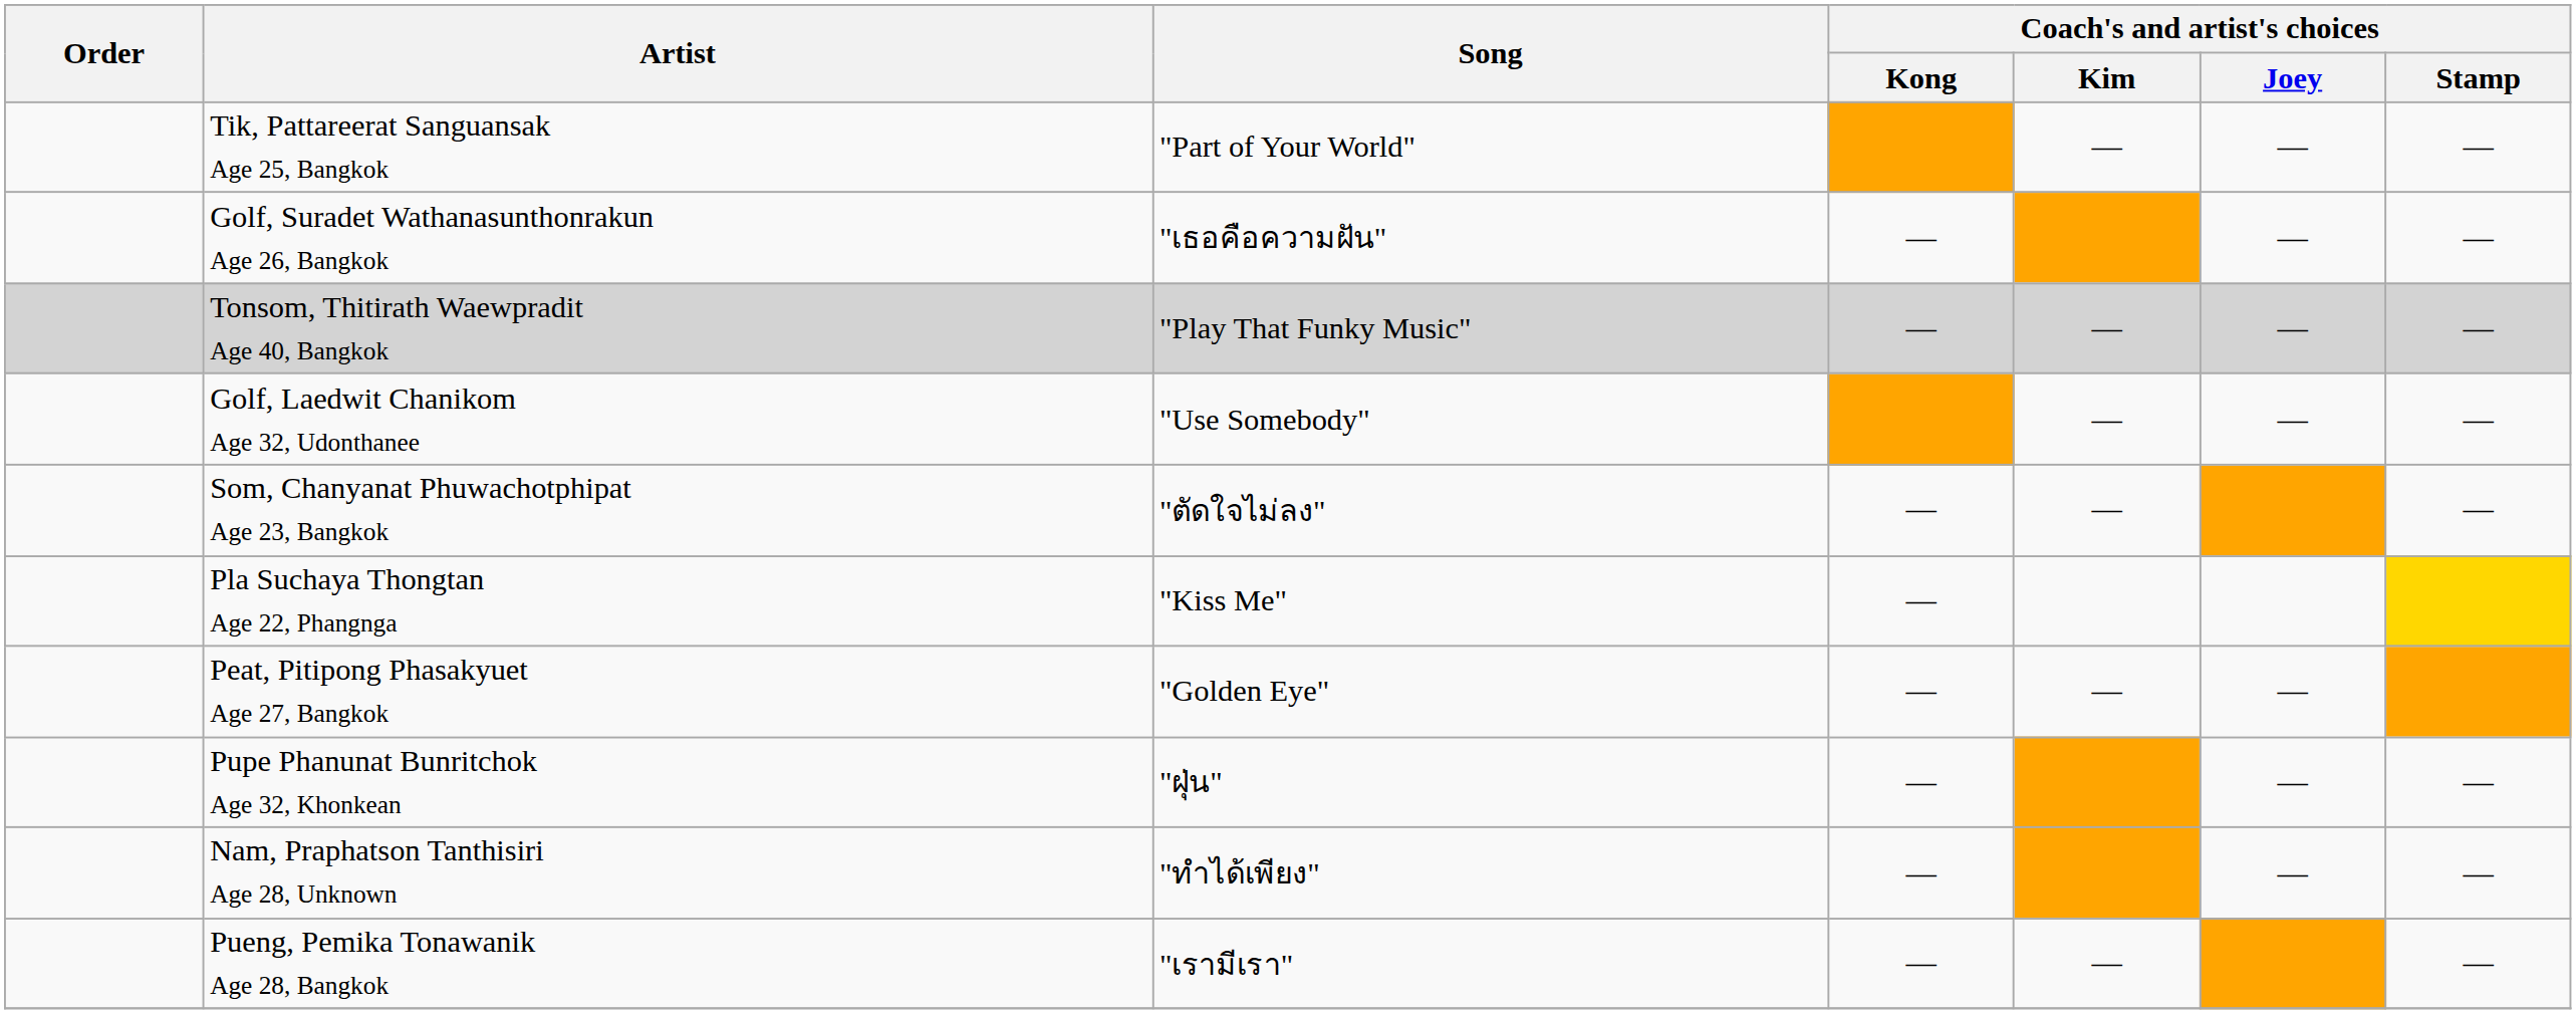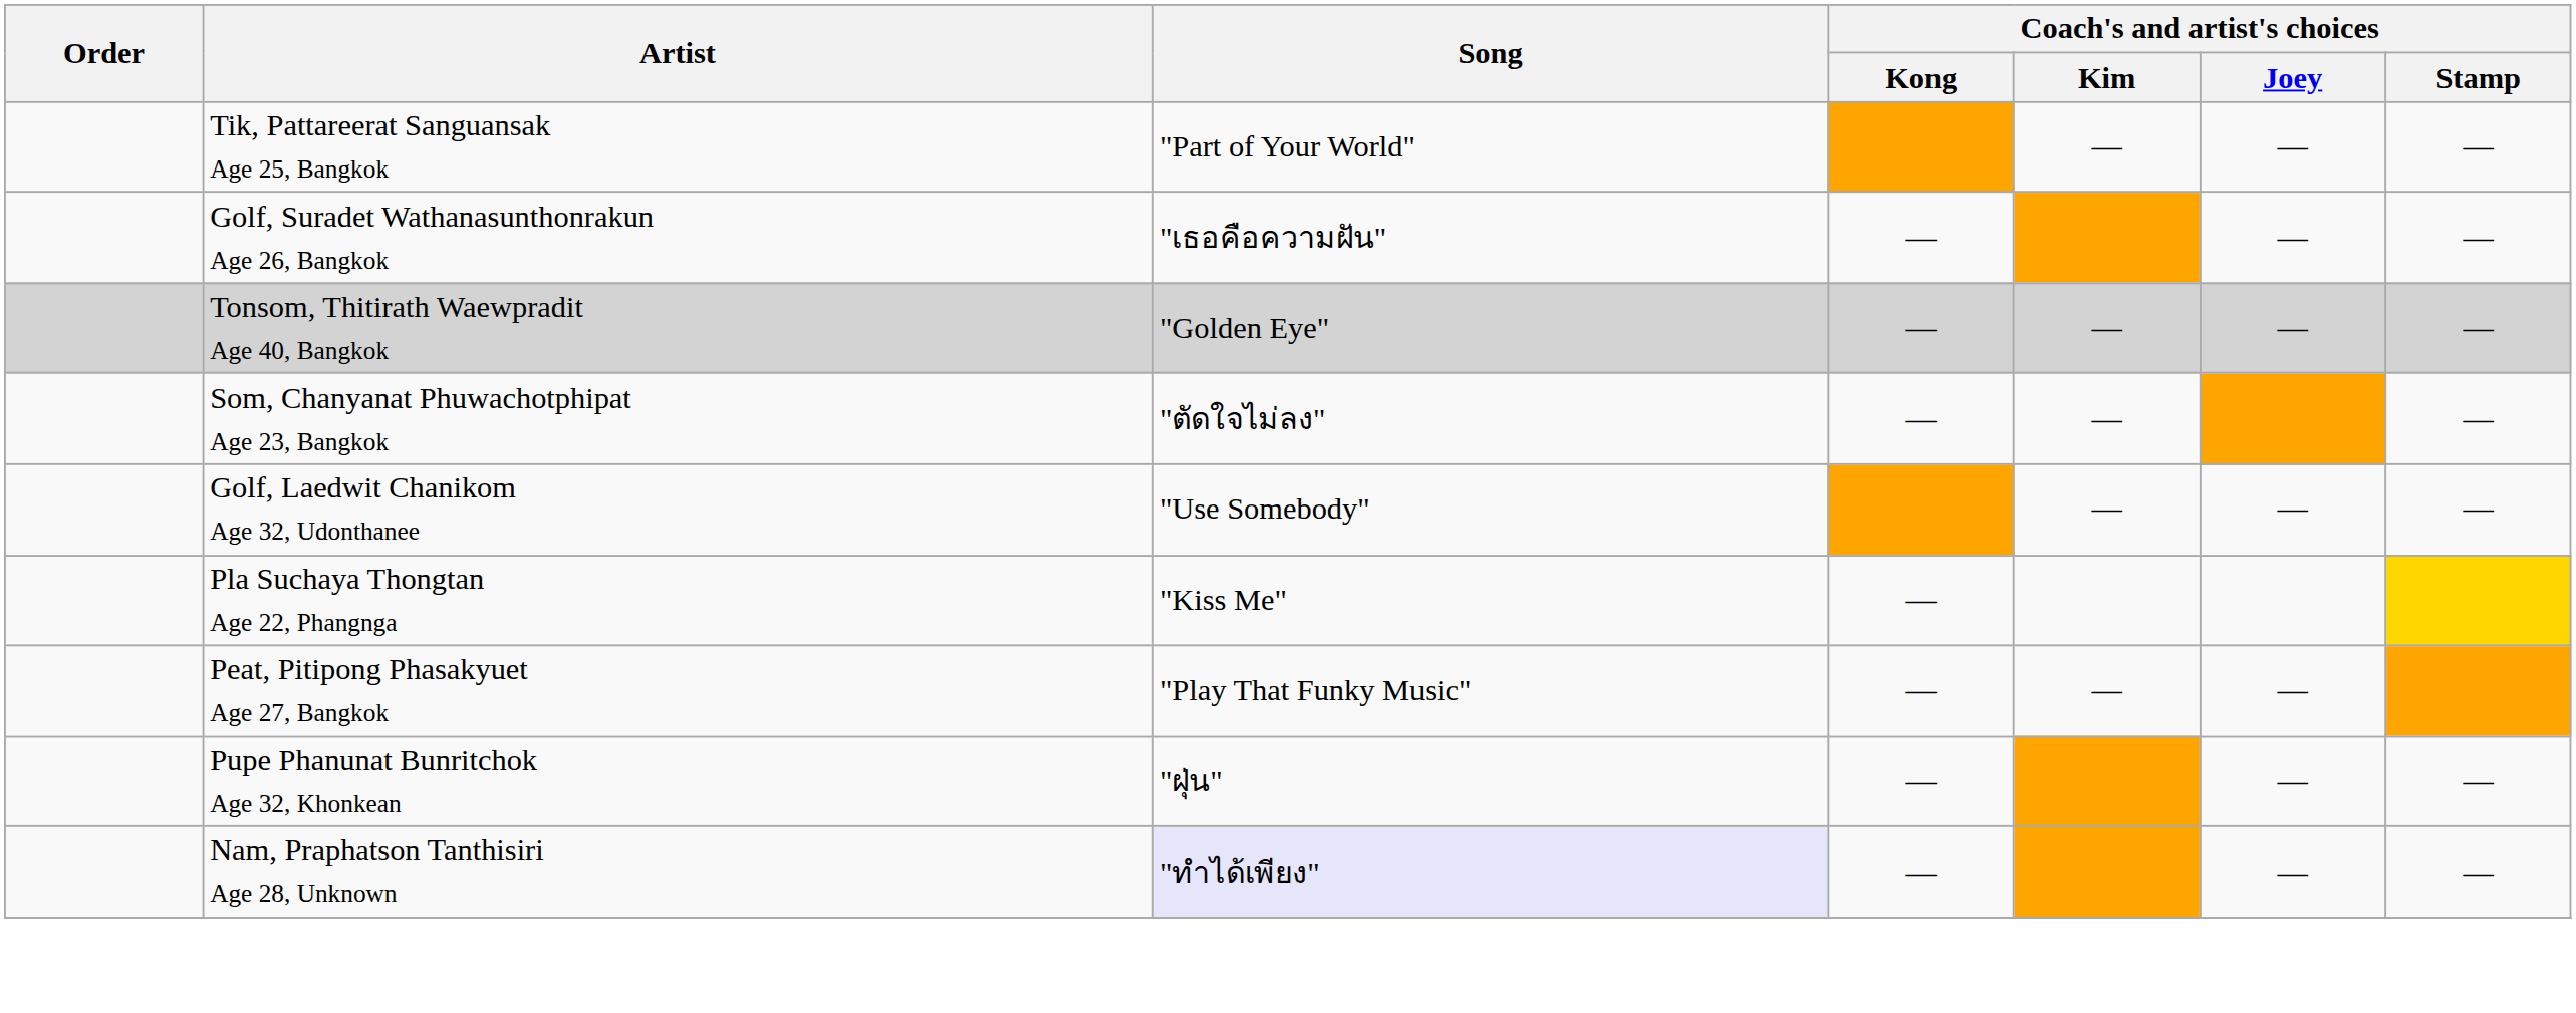 <table class="wikitable" style="width:85%;">
 <tr>
 <th rowspan="2">Order</th>
 <th rowspan="2">Artist</th>
 <th rowspan="2">Song</th>
 <th colspan="4">Coach's and artist's choices</th>
 </tr>
 <tr>
 <th width="90">Kong</th>
 <th width="90">Kim</th>
 <th width="90"><a href='#'>Joey</a></th>
 <th width="90">Stamp</th>
 </tr>
 <tr>
 <td></td>
 <td>Tik, Pattareerat  Sanguansak<br><sub>Age 25, Bangkok</sub></td>
 <td>"Part of Your World"</td>
 <td style = "background:orange;text-align:center;"><strong></strong></td>
 <td style = "text-align:center;">—</td>
 <td style = "text-align:center;">—</td>
 <td style = "text-align:center;">—</td>
 </tr>
 <tr>
 <td></td>
 <td>Golf, Suradet Wathanasunthonrakun<br><sub>Age 26, Bangkok</sub></td>
 <td>"เธอคือความฝัน"</td>
 <td style = "text-align:center;">—</td>
 <td style = "background:orange;text-align:center;"><strong></strong></td>
 <td style = "text-align:center;">—</td>
 <td style = "text-align:center;">—</td>
 </tr>
 <tr bgcolor=lightgrey>
 <td></td>
 <td>Tonsom, Thitirath Waewpradit<br><sub>Age 40, Bangkok</sub></td>
-<td>"Play That Funky Music"</td>
+<td>"Golden Eye"</td>
 <td style = "text-align:center;">—</td>
-<td style = "text-align:center;">—</td>
-<td style = "text-align:center;">—</td>
-<td style = "text-align:center;">—</td>
-</tr>
-<tr>
-<td></td>
-<td>Golf, Laedwit Chanikom<br><sub>Age 32, Udonthanee</sub></td>
-<td>"Use Somebody"</td>
-<td style = "background:orange;text-align:center;"><strong></strong></td>
 <td style = "text-align:center;">—</td>
 <td style = "text-align:center;">—</td>
 <td style = "text-align:center;">—</td>
 </tr>
 <tr>
 <td></td>
 <td>Som, Chanyanat Phuwachotphipat<br><sub>Age 23, Bangkok</sub></td>
 <td>"ตัดใจไม่ลง"</td>
 <td style = "text-align:center;">—</td>
 <td style = "text-align:center;">—</td>
 <td style = "background:orange;text-align:center;"><strong></strong></td>
 <td style = "text-align:center;">—</td>
 </tr>
 <tr>
 <td></td>
+<td>Golf, Laedwit Chanikom<br><sub>Age 32, Udonthanee</sub></td>
+<td>"Use Somebody"</td>
+<td style = "background:orange;text-align:center;"><strong></strong></td>
+<td style = "text-align:center;">—</td>
+<td style = "text-align:center;">—</td>
+<td style = "text-align:center;">—</td>
+</tr>
+<tr>
+<td></td>
 <td>Pla Suchaya Thongtan<br><sub>Age 22, Phangnga </sub></td>
 <td>"Kiss Me"</td>
 <td style = "text-align:center;">—</td>
 <td style = "text-align:center;"><strong></strong></td>
 <td style = "text-align:center;"><strong></strong></td>
 <td style = "background:gold;text-align:center;"><strong></strong></td>
 </tr>
 <tr>
 <td></td>
 <td>Peat, Pitipong Phasakyuet<br><sub>Age 27, Bangkok</sub></td>
-<td>"Golden Eye"</td>
+<td>"Play That Funky Music"</td>
 <td style = "text-align:center;">—</td>
 <td style = "text-align:center;">—</td>
 <td style = "text-align:center;">—</td>
 <td style = "background:orange;text-align:center;"><strong></strong></td>
 </tr>
 <tr>
 <td></td>
 <td>Pupe Phanunat Bunritchok<br><sub>Age 32, Khonkean</sub></td>
 <td>"ฝุ่น"</td>
 <td style = "text-align:center;">—</td>
 <td style = "background:orange;text-align:center;"><strong></strong></td>
 <td style = "text-align:center;">—</td>
 <td style = "text-align:center;">—</td>
 </tr>
 <tr>
 <td></td>
 <td>Nam, Praphatson Tanthisiri<br><sub>Age 28, Unknown</sub></td>
-<td>"ทำได้เพียง"</td>
+<td style="background: lavender;">"ทำได้เพียง"</td>
 <td style = "text-align:center;">—</td>
 <td style = "background:orange;text-align:center;"><strong></strong></td>
 <td style = "text-align:center;">—</td>
 <td style = "text-align:center;">—</td>
 </tr>
-<tr>
-<td></td>
-<td>Pueng, Pemika Tonawanik<br><sub>Age 28, Bangkok</sub></td>
-<td>"เรามีเรา"</td>
-<td style = "text-align:center;">—</td>
-<td style = "text-align:center;">—</td>
-<td style = "background:orange;text-align:center;"><strong></strong></td>
-<td style = "text-align:center;">—</td>
-</tr>
 <tr bgcolor=lightgrey>
 </tr>
 </table>
